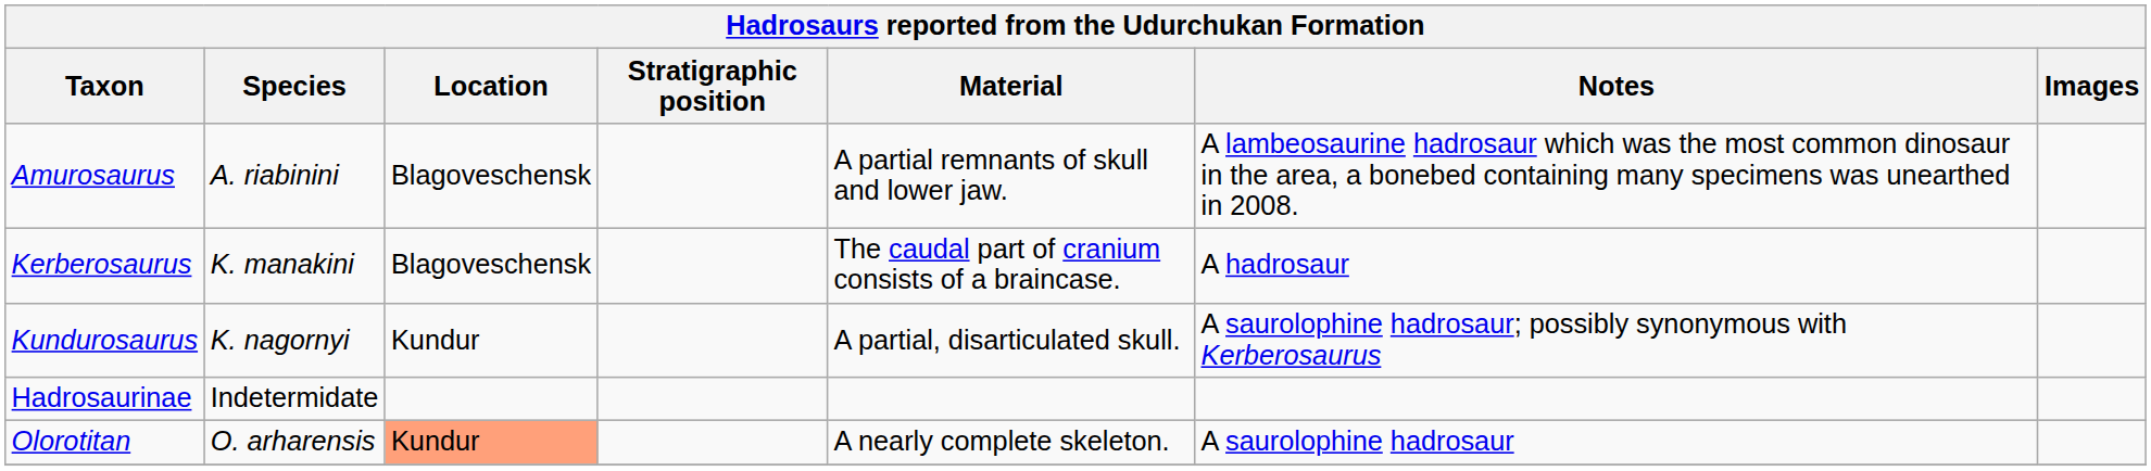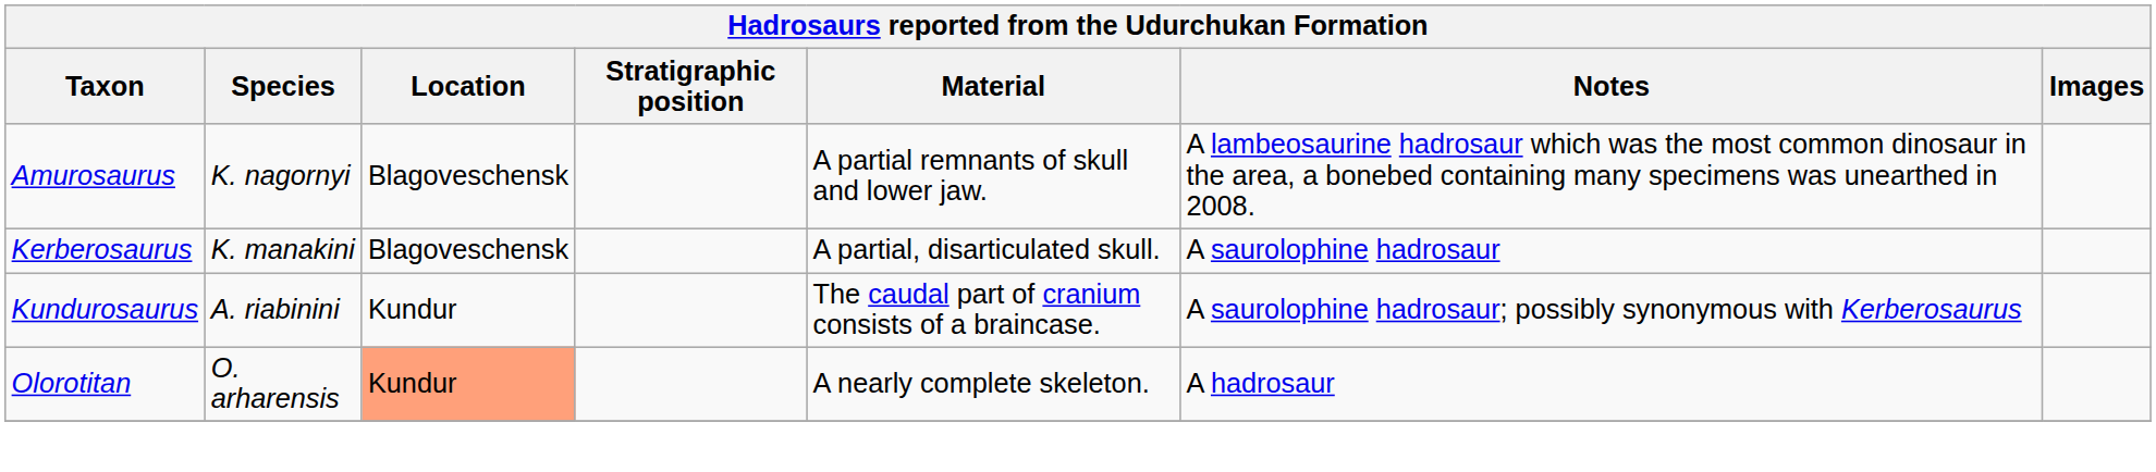 <table class="wikitable" align="center">
 <tr>
 <th colspan="7" align="center"><strong><a href='#'>Hadrosaurs</a> reported from the Udurchukan Formation</strong></th>
 </tr>
 <tr>
 <th>Taxon</th>
 <th>Species</th>
 <th>Location</th>
 <th>Stratigraphic position</th>
 <th>Material</th>
 <th>Notes</th>
 <th>Images</th>
 </tr>
 <tr>
 <td><em><a href='#'>Amurosaurus</a></em></td>
-<td><em>A. riabinini</em></td>
+<td><em>K. nagornyi</em></td>
 <td>Blagoveschensk</td>
 <td></td>
 <td>A partial remnants of skull and lower jaw.</td>
 <td>A <a href='#'>lambeosaurine</a> <a href='#'>hadrosaur</a> which was the most common dinosaur in the area, a bonebed containing many specimens was unearthed in 2008.</td>
 <td></td>
 </tr>
 <tr>
 <td><em><a href='#'>Kerberosaurus</a></em></td>
 <td><em>K. manakini</em></td>
 <td>Blagoveschensk</td>
 <td></td>
-<td>The <a href='#'>caudal</a> part of <a href='#'>cranium</a> consists of a braincase.</td>
-<td>A <a href='#'>hadrosaur</a></td>
+<td>A partial, disarticulated skull.</td>
+<td>A <a href='#'>saurolophine</a> <a href='#'>hadrosaur</a></td>
 <td></td>
 </tr>
 <tr>
 <td><em><a href='#'>Kundurosaurus</a></em></td>
-<td><em>K. nagornyi</em></td>
+<td><em>A. riabinini</em></td>
 <td>Kundur</td>
 <td></td>
-<td>A partial, disarticulated skull.</td>
+<td>The <a href='#'>caudal</a> part of <a href='#'>cranium</a> consists of a braincase.</td>
 <td>A <a href='#'>saurolophine</a> <a href='#'>hadrosaur</a>; possibly synonymous with <em><a href='#'>Kerberosaurus</a></em></td>
-<td></td>
-</tr>
-<tr>
-<td><a href='#'>Hadrosaurinae</a></td>
-<td>Indetermidate</td>
-<td></td>
-<td></td>
-<td></td>
-<td></td>
 <td></td>
 </tr>
 <tr>
 <td><em><a href='#'>Olorotitan</a></em></td>
 <td><em>O. arharensis</em></td>
 <td style="background: lightsalmon;">Kundur</td>
 <td></td>
 <td>A nearly complete skeleton.</td>
-<td>A <a href='#'>saurolophine</a> <a href='#'>hadrosaur</a></td>
+<td>A <a href='#'>hadrosaur</a></td>
 <td></td>
 </tr>
 <tr>
 </tr>
 </table>
